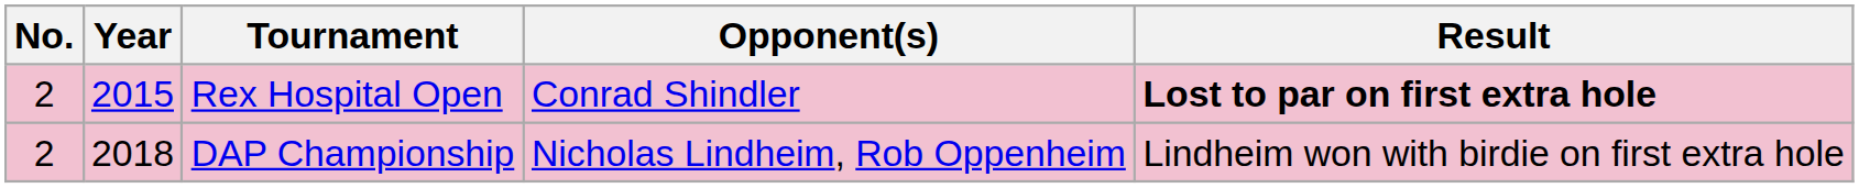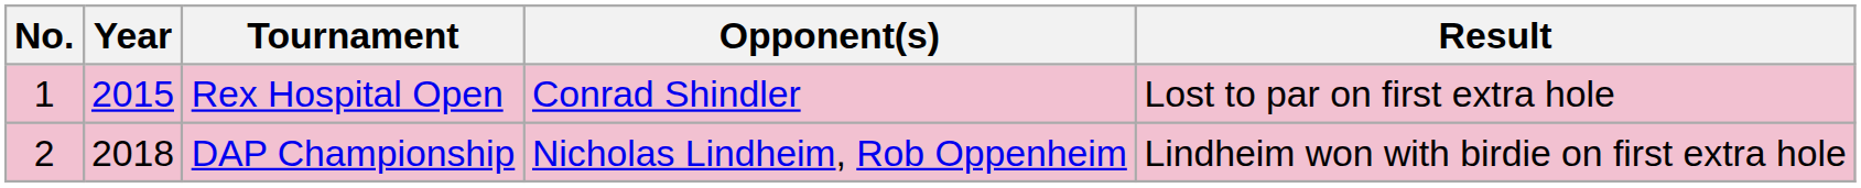 <table class="wikitable" style="font-size:95%;">
 <tr>
 <th>No.</th>
 <th>Year</th>
 <th>Tournament</th>
 <th>Opponent(s)</th>
 <th>Result</th>
 </tr>
 <tr style="background:#F2C1D1;">
-<td align=center>2</td>
+<td align=center>1</td>
 <td><a href='#'>2015</a></td>
 <td><a href='#'>Rex Hospital Open</a></td>
 <td> <a href='#'>Conrad Shindler</a></td>
-<td><strong>Lost to par on first extra hole</strong></td>
+<td>Lost to par on first extra hole</td>
 </tr>
 <tr style="background:#F2C1D1;">
 <td align=center>2</td>
 <td>2018</td>
 <td><a href='#'>DAP Championship</a></td>
 <td> <a href='#'>Nicholas Lindheim</a>,  <a href='#'>Rob Oppenheim</a></td>
 <td>Lindheim won with birdie on first extra hole</td>
 </tr>
 </table>
